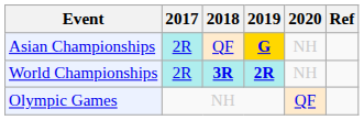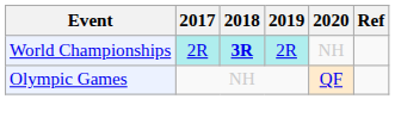 <table style='font-size: 90%; text-align:center;' class='wikitable'>
 <tr>
 <th>Event</th>
 <th>2017</th>
 <th>2018</th>
 <th>2019</th>
 <th>2020</th>
 <th>Ref</th>
 </tr>
 <tr>
-<td bgcolor="#ECF2FF"; align="left"><a href='#'>Asian Championships</a></td>
-<td bgcolor=AFEEEE><a href='#'>2R</a></td>
-<td bgcolor=FFEBCD><a href='#'>QF</a></td>
-<td bgcolor=gold><a href='#'><strong>G</strong></a></td>
-<td style=color:#ccc>NH</td>
-<td></td>
-</tr>
-<tr>
 <td bgcolor="#ECF2FF"; align="left"><a href='#'>World Championships</a></td>
 <td bgcolor=AFEEEE><a href='#'>2R</a></td>
 <td bgcolor=AFEEEE><strong><a href='#'>3R</a></strong></td>
-<td bgcolor=AFEEEE><strong><a href='#'>2R</a></strong></td>
+<td bgcolor=AFEEEE><a href='#'>2R</a></td>
 <td style=color:#ccc>NH</td>
 <td></td>
 </tr>
 <tr>
 <td bgcolor="#ECF2FF"; align="left"><a href='#'>Olympic Games</a></td>
 <td colspan="3" style=color:#ccc>NH</td>
 <td bgcolor=FFEBCD><a href='#'>QF</a></td>
 <td></td>
 </tr>
 </table>
